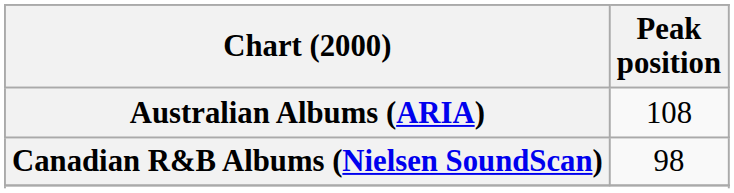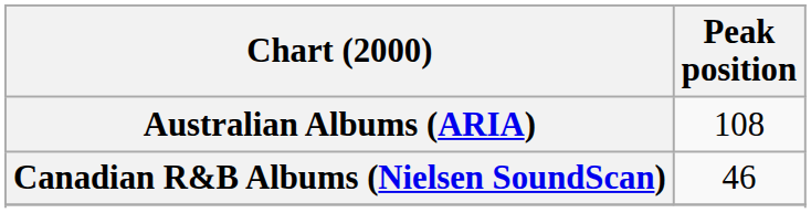 <table class="wikitable plainrowheaders sortable" style="text-align:center;">
 <tr>
 <th>Chart (2000)</th>
 <th>Peak<br>position</th>
 </tr>
 <tr>
 <th scope="row">Australian Albums (<a href='#'>ARIA</a>)</th>
 <td>108</td>
 </tr>
 <tr>
 <th scope="row">Canadian R&B Albums (<a href='#'>Nielsen SoundScan</a>)</th>
-<td style="text-align:center;">98</td>
+<td style="text-align:center;">46</td>
 </tr>
 <tr>
 </tr>
 <tr>
 </tr>
 <tr>
 </tr>
 <tr>
 </tr>
 </table>
